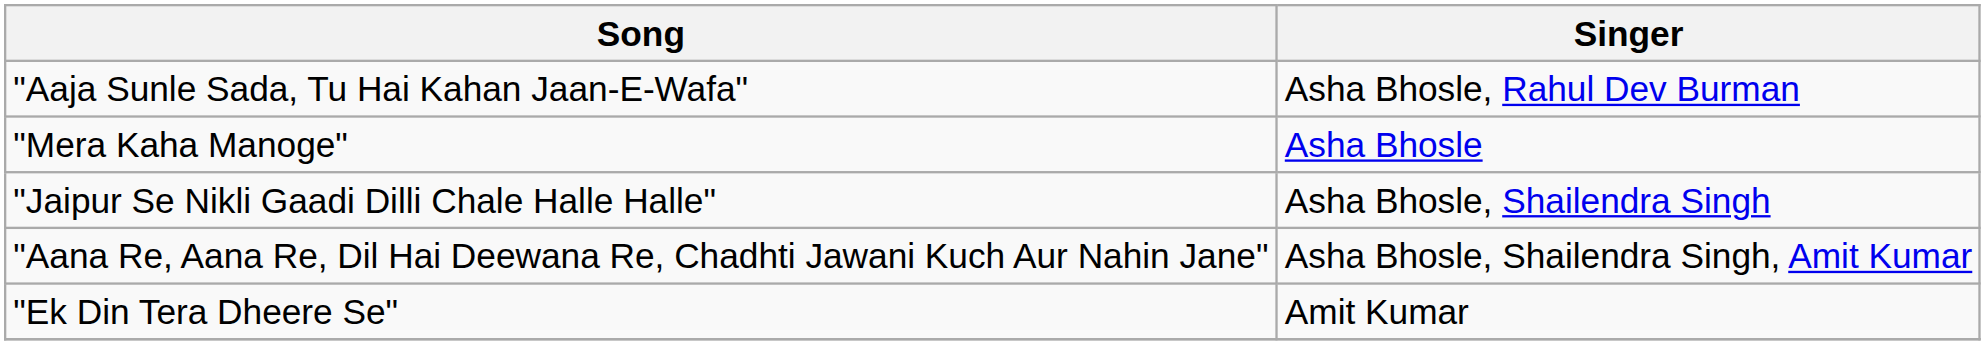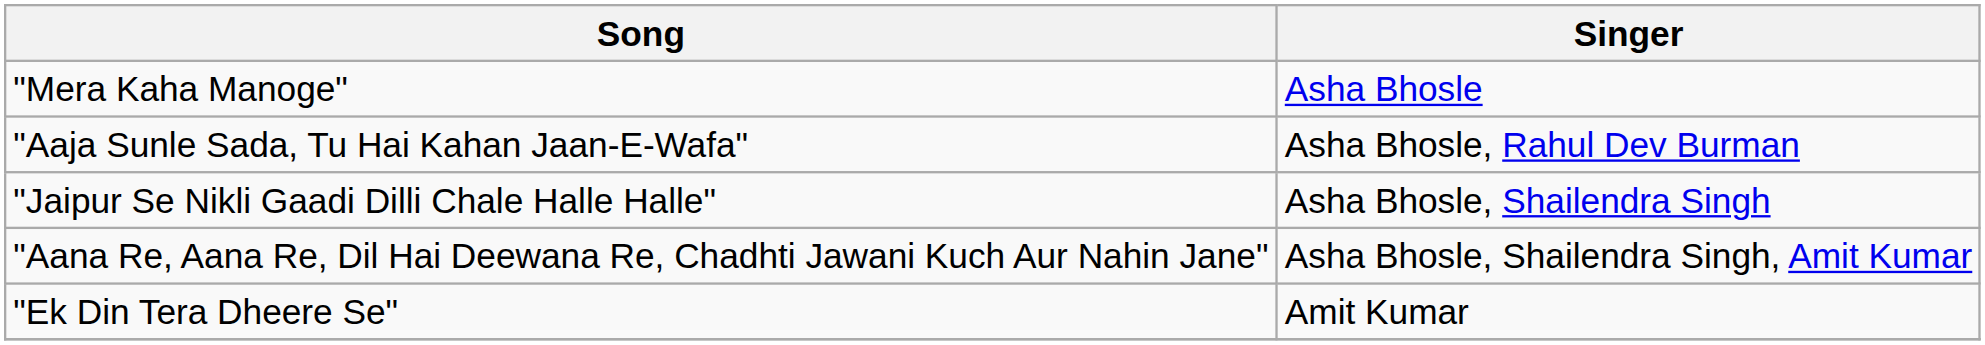 <table class="wikitable" style="font-size:95%">
 <tr>
 <th>Song</th>
 <th>Singer</th>
 </tr>
 <tr>
+<td>"Mera Kaha Manoge"</td>
+<td><a href='#'>Asha Bhosle</a></td>
+</tr>
+<tr>
 <td>"Aaja Sunle Sada, Tu Hai Kahan Jaan-E-Wafa"</td>
 <td>Asha Bhosle, <a href='#'>Rahul Dev Burman</a></td>
-</tr>
-<tr>
-<td>"Mera Kaha Manoge"</td>
-<td><a href='#'>Asha Bhosle</a></td>
 </tr>
 <tr>
 <td>"Jaipur Se Nikli Gaadi Dilli Chale Halle Halle"</td>
 <td>Asha Bhosle, <a href='#'>Shailendra Singh</a></td>
 </tr>
 <tr>
 <td>"Aana Re, Aana Re, Dil Hai Deewana Re, Chadhti Jawani Kuch Aur Nahin Jane"</td>
 <td>Asha Bhosle, Shailendra Singh, <a href='#'>Amit Kumar</a></td>
 </tr>
 <tr>
 <td>"Ek Din Tera Dheere Se"</td>
 <td>Amit Kumar</td>
 </tr>
 <tr>
 </tr>
 </table>
